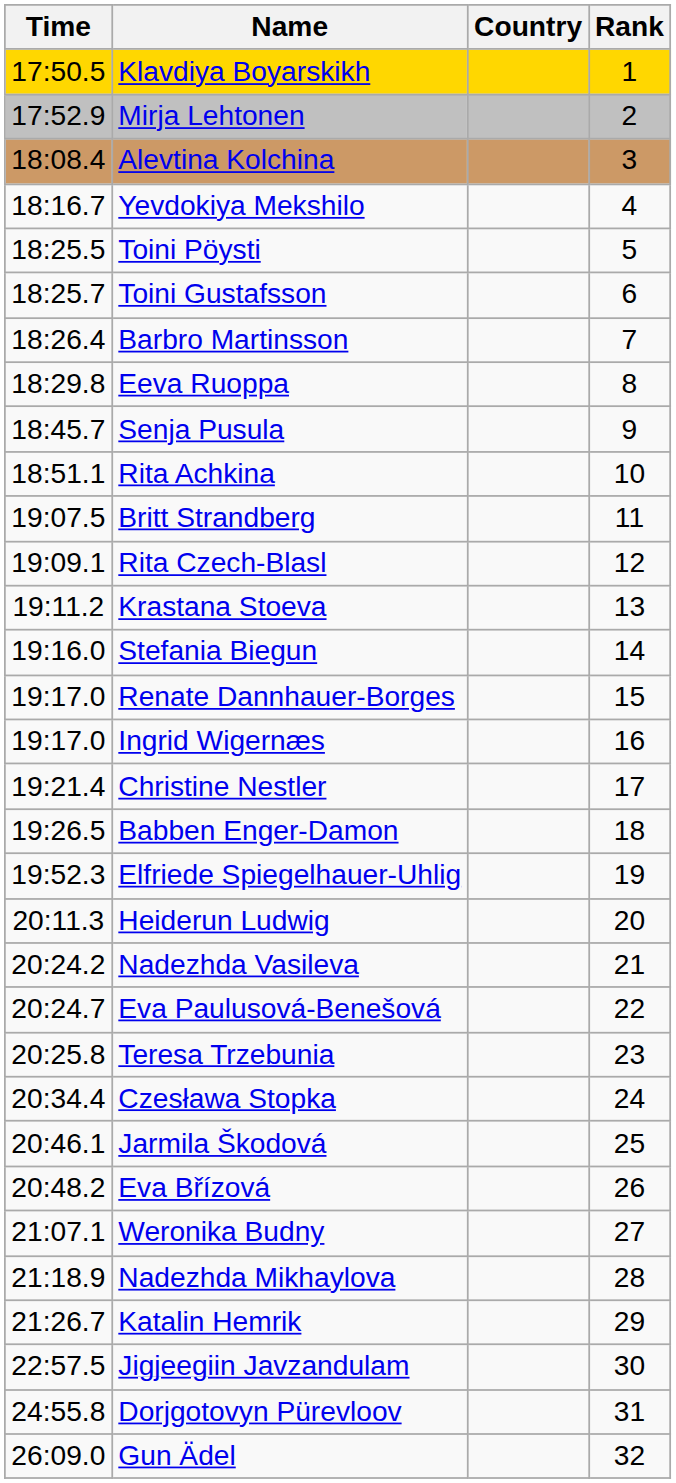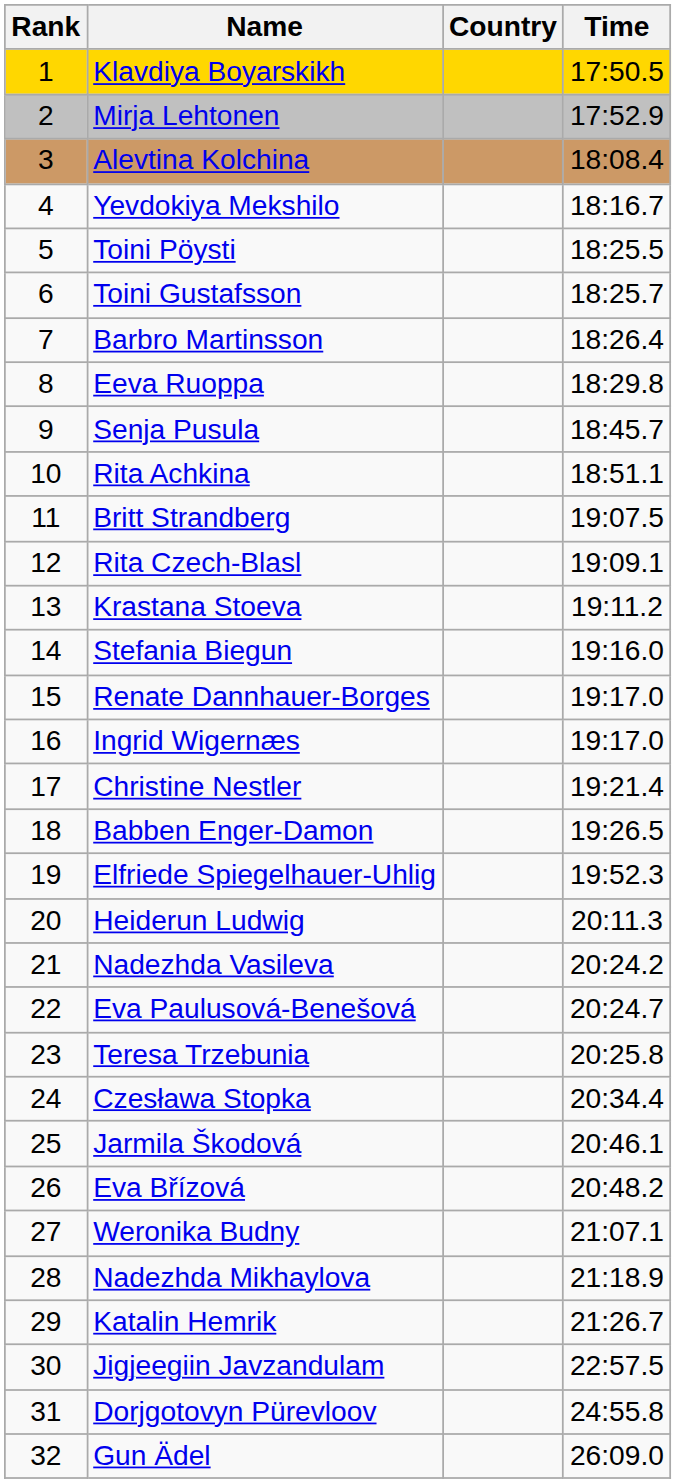 <table class="wikitable sortable" style="text-align:center">
 <tr>
-<th>Time</th>
+<th>Rank</th>
 <th>Name</th>
 <th>Country</th>
-<th>Rank</th>
+<th>Time</th>
 </tr>
 <tr bgcolor=gold>
-<td>17:50.5</td>
+<td>1</td>
 <td align="left"><a href='#'>Klavdiya Boyarskikh</a></td>
 <td align="left"></td>
-<td>1</td>
+<td>17:50.5</td>
 </tr>
 <tr bgcolor=silver>
-<td>17:52.9</td>
+<td>2</td>
 <td align="left"><a href='#'>Mirja Lehtonen</a></td>
 <td align="left"></td>
-<td>2</td>
+<td>17:52.9</td>
 </tr>
 <tr bgcolor=#CC9966>
-<td>18:08.4</td>
+<td>3</td>
 <td align="left"><a href='#'>Alevtina Kolchina</a></td>
 <td align="left"></td>
-<td>3</td>
+<td>18:08.4</td>
 </tr>
 <tr>
-<td>18:16.7</td>
+<td>4</td>
 <td align="left"><a href='#'>Yevdokiya Mekshilo</a></td>
 <td align="left"></td>
-<td>4</td>
+<td>18:16.7</td>
 </tr>
 <tr>
-<td>18:25.5</td>
+<td>5</td>
 <td align="left"><a href='#'>Toini Pöysti</a></td>
 <td align="left"></td>
-<td>5</td>
+<td>18:25.5</td>
 </tr>
 <tr>
-<td>18:25.7</td>
+<td>6</td>
 <td align="left"><a href='#'>Toini Gustafsson</a></td>
 <td align="left"></td>
-<td>6</td>
+<td>18:25.7</td>
 </tr>
 <tr>
-<td>18:26.4</td>
+<td>7</td>
 <td align="left"><a href='#'>Barbro Martinsson</a></td>
 <td align="left"></td>
-<td>7</td>
+<td>18:26.4</td>
 </tr>
 <tr>
-<td>18:29.8</td>
+<td>8</td>
 <td align="left"><a href='#'>Eeva Ruoppa</a></td>
 <td align="left"></td>
-<td>8</td>
+<td>18:29.8</td>
 </tr>
 <tr>
-<td>18:45.7</td>
+<td>9</td>
 <td align="left"><a href='#'>Senja Pusula</a></td>
 <td align="left"></td>
-<td>9</td>
+<td>18:45.7</td>
 </tr>
 <tr>
-<td>18:51.1</td>
+<td>10</td>
 <td align="left"><a href='#'>Rita Achkina</a></td>
 <td align="left"></td>
-<td>10</td>
+<td>18:51.1</td>
 </tr>
 <tr>
-<td>19:07.5</td>
+<td>11</td>
 <td align="left"><a href='#'>Britt Strandberg</a></td>
 <td align="left"></td>
-<td>11</td>
+<td>19:07.5</td>
 </tr>
 <tr>
-<td>19:09.1</td>
+<td>12</td>
 <td align="left"><a href='#'>Rita Czech-Blasl</a></td>
 <td align="left"></td>
-<td>12</td>
+<td>19:09.1</td>
 </tr>
 <tr>
-<td>19:11.2</td>
+<td>13</td>
 <td align="left"><a href='#'>Krastana Stoeva</a></td>
 <td align="left"></td>
-<td>13</td>
+<td>19:11.2</td>
 </tr>
 <tr>
-<td>19:16.0</td>
+<td>14</td>
 <td align="left"><a href='#'>Stefania Biegun</a></td>
 <td align="left"></td>
-<td>14</td>
+<td>19:16.0</td>
 </tr>
 <tr>
-<td>19:17.0</td>
+<td>15</td>
 <td align="left"><a href='#'>Renate Dannhauer-Borges</a></td>
 <td align="left"></td>
-<td>15</td>
+<td>19:17.0</td>
 </tr>
 <tr>
-<td>19:17.0</td>
+<td>16</td>
 <td align="left"><a href='#'>Ingrid Wigernæs</a></td>
 <td align="left"></td>
-<td>16</td>
+<td>19:17.0</td>
 </tr>
 <tr>
-<td>19:21.4</td>
+<td>17</td>
 <td align="left"><a href='#'>Christine Nestler</a></td>
 <td align="left"></td>
-<td>17</td>
+<td>19:21.4</td>
 </tr>
 <tr>
-<td>19:26.5</td>
+<td>18</td>
 <td align="left"><a href='#'>Babben Enger-Damon</a></td>
 <td align="left"></td>
-<td>18</td>
+<td>19:26.5</td>
 </tr>
 <tr>
-<td>19:52.3</td>
+<td>19</td>
 <td align="left"><a href='#'>Elfriede Spiegelhauer-Uhlig</a></td>
 <td align="left"></td>
-<td>19</td>
+<td>19:52.3</td>
 </tr>
 <tr>
-<td>20:11.3</td>
+<td>20</td>
 <td align="left"><a href='#'>Heiderun Ludwig</a></td>
 <td align="left"></td>
-<td>20</td>
+<td>20:11.3</td>
 </tr>
 <tr>
-<td>20:24.2</td>
+<td>21</td>
 <td align="left"><a href='#'>Nadezhda Vasileva</a></td>
 <td align="left"></td>
-<td>21</td>
+<td>20:24.2</td>
 </tr>
 <tr>
-<td>20:24.7</td>
+<td>22</td>
 <td align="left"><a href='#'>Eva Paulusová-Benešová</a></td>
 <td align="left"></td>
-<td>22</td>
+<td>20:24.7</td>
 </tr>
 <tr>
-<td>20:25.8</td>
+<td>23</td>
 <td align="left"><a href='#'>Teresa Trzebunia</a></td>
 <td align="left"></td>
-<td>23</td>
+<td>20:25.8</td>
 </tr>
 <tr>
-<td>20:34.4</td>
+<td>24</td>
 <td align="left"><a href='#'>Czesława Stopka</a></td>
 <td align="left"></td>
-<td>24</td>
+<td>20:34.4</td>
 </tr>
 <tr>
-<td>20:46.1</td>
+<td>25</td>
 <td align="left"><a href='#'>Jarmila Škodová</a></td>
 <td align="left"></td>
-<td>25</td>
+<td>20:46.1</td>
 </tr>
 <tr>
-<td>20:48.2</td>
+<td>26</td>
 <td align="left"><a href='#'>Eva Břízová</a></td>
 <td align="left"></td>
-<td>26</td>
+<td>20:48.2</td>
 </tr>
 <tr>
-<td>21:07.1</td>
+<td>27</td>
 <td align="left"><a href='#'>Weronika Budny</a></td>
 <td align="left"></td>
-<td>27</td>
+<td>21:07.1</td>
 </tr>
 <tr>
-<td>21:18.9</td>
+<td>28</td>
 <td align="left"><a href='#'>Nadezhda Mikhaylova</a></td>
 <td align="left"></td>
-<td>28</td>
+<td>21:18.9</td>
 </tr>
 <tr>
-<td>21:26.7</td>
+<td>29</td>
 <td align="left"><a href='#'>Katalin Hemrik</a></td>
 <td align="left"></td>
-<td>29</td>
+<td>21:26.7</td>
 </tr>
 <tr>
-<td>22:57.5</td>
+<td>30</td>
 <td align="left"><a href='#'>Jigjeegiin Javzandulam</a></td>
 <td align="left"></td>
-<td>30</td>
+<td>22:57.5</td>
 </tr>
 <tr>
-<td>24:55.8</td>
+<td>31</td>
 <td align="left"><a href='#'>Dorjgotovyn Pürevloov</a></td>
 <td align="left"></td>
-<td>31</td>
+<td>24:55.8</td>
 </tr>
 <tr>
-<td>26:09.0</td>
+<td>32</td>
 <td align="left"><a href='#'>Gun Ädel</a></td>
 <td align="left"></td>
-<td>32</td>
+<td>26:09.0</td>
 </tr>
 </table>
